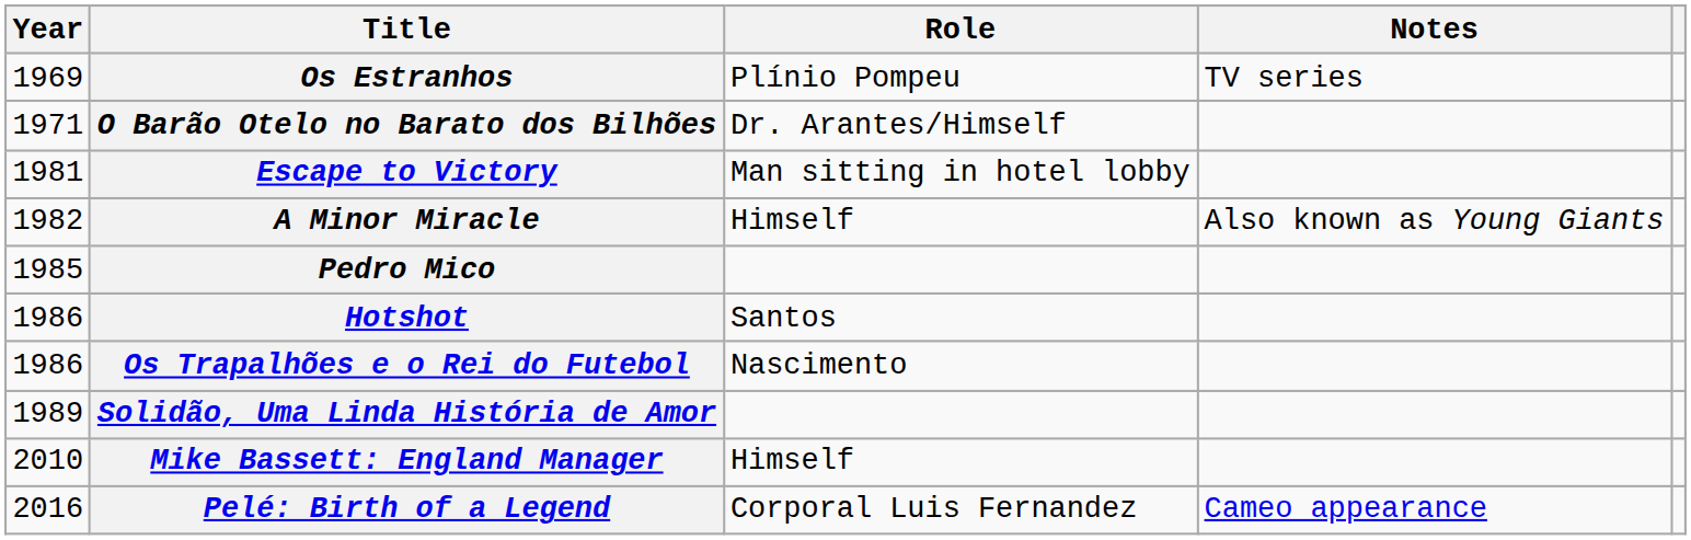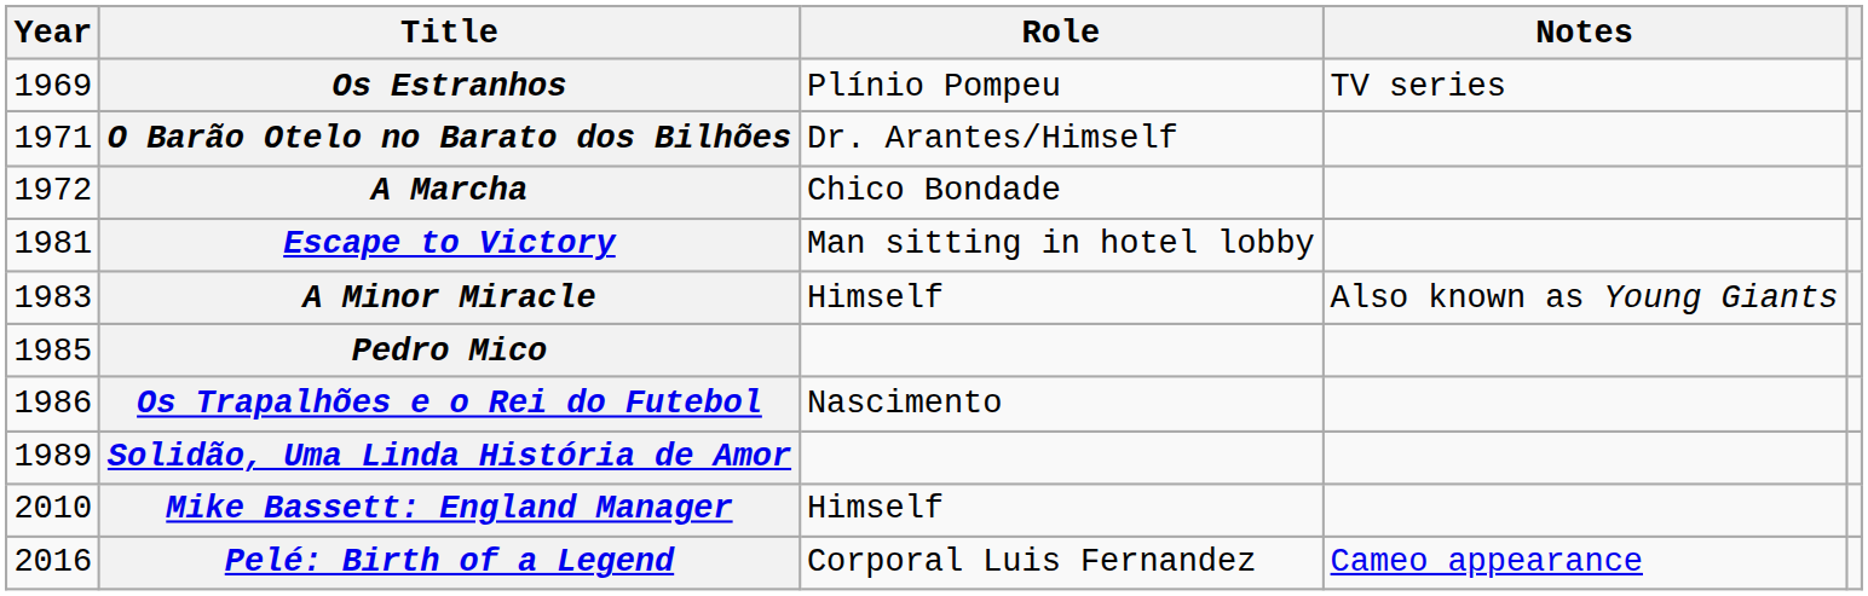 <table class="wikitable sortable plainrowheaders">
 <tr>
 <th scope="col">Year</th>
 <th scope="col">Title</th>
 <th scope="col">Role</th>
 <th scope="col">Notes</th>
 <th></th>
 </tr>
 <tr>
 <td>1969</td>
 <th scope="row"><em>Os Estranhos</em></th>
 <td>Plínio Pompeu</td>
 <td>TV series</td>
 <td></td>
 </tr>
 <tr>
 <td>1971</td>
 <th scope="row"><em>O Barão Otelo no Barato dos Bilhões</em></th>
 <td>Dr. Arantes/Himself</td>
 <td></td>
 <td></td>
 </tr>
 <tr>
+<td>1972</td>
+<th scope="row"><em>A Marcha</em></th>
+<td>Chico Bondade</td>
+<td></td>
+<td></td>
+</tr>
+<tr>
 <td>1981</td>
 <th scope="row"><em><a href='#'>Escape to Victory</a></em></th>
 <td>Man sitting in hotel lobby</td>
 <td></td>
 <td></td>
 </tr>
 <tr>
-<td>1982</td>
+<td>1983</td>
 <th scope="row"><em>A Minor Miracle</em></th>
 <td>Himself</td>
 <td>Also known as <em>Young Giants</em></td>
 <td></td>
 </tr>
 <tr>
 <td>1985</td>
 <th scope="row"><em>Pedro Mico</em></th>
 <td></td>
-<td></td>
-<td></td>
-</tr>
-<tr>
-<td>1986</td>
-<th scope="row"><em><a href='#'>Hotshot</a></em></th>
-<td>Santos</td>
 <td></td>
 <td></td>
 </tr>
 <tr>
 <td>1986</td>
 <th scope="row"><em><a href='#'>Os Trapalhões e o Rei do Futebol</a></em></th>
 <td>Nascimento</td>
 <td></td>
 <td></td>
 </tr>
 <tr>
 <td>1989</td>
 <th scope="row"><em><a href='#'>Solidão, Uma Linda História de Amor</a></em></th>
 <td></td>
 <td></td>
 <td></td>
 </tr>
 <tr>
 <td>2010</td>
 <th scope="row"><em><a href='#'>Mike Bassett: England Manager</a></em></th>
 <td>Himself</td>
 <td></td>
 <td></td>
 </tr>
 <tr>
 <td>2016</td>
 <th scope="row"><em><a href='#'>Pelé: Birth of a Legend</a></em></th>
 <td>Corporal Luis Fernandez</td>
 <td><a href='#'>Cameo appearance</a></td>
 <td></td>
 </tr>
 </table>
